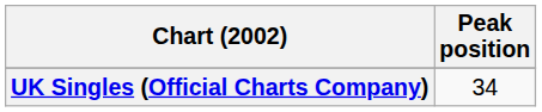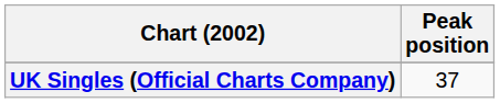 <table class="wikitable sortable plainrowheaders">
 <tr>
 <th>Chart (2002)</th>
 <th>Peak<br>position</th>
 </tr>
 <tr>
 </tr>
 <tr>
 <th scope="row"><a href='#'>UK Singles</a> (<a href='#'>Official Charts Company</a>)</th>
-<td align="center">34</td>
+<td align="center">37</td>
 </tr>
 </table>
